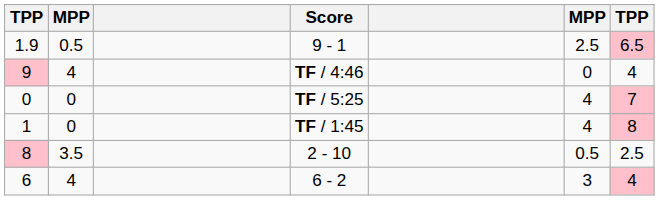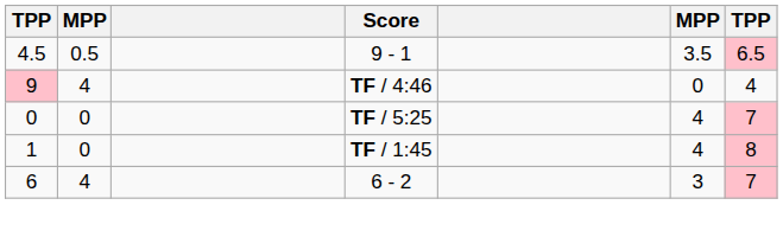 <table class="wikitable" style="text-align: center;" |>
 <tr>
 <th width="35">TPP</th>
 <th width="35">MPP</th>
 <th width="250"></th>
 <th width="75">Score</th>
 <th width="250"></th>
 <th width="35">MPP</th>
 <th width="35">TPP</th>
 </tr>
 <tr>
-<td>1.9</td>
+<td>4.5</td>
 <td>0.5</td>
 <td style="text-align:left;"><strong></strong></td>
 <td>9 - 1</td>
 <td style="text-align:left;"></td>
-<td>2.5</td>
+<td>3.5</td>
 <td bgcolor=pink>6.5</td>
 </tr>
 <tr>
 <td bgcolor=pink>9</td>
 <td>4</td>
 <td style="text-align:left;"></td>
 <td><strong>TF</strong> / 4:46</td>
 <td style="text-align:left;"><strong></strong></td>
 <td>0</td>
 <td>4</td>
 </tr>
 <tr>
 <td>0</td>
 <td>0</td>
 <td style="text-align:left;"><strong></strong></td>
 <td><strong>TF</strong> / 5:25</td>
 <td style="text-align:left;"></td>
 <td>4</td>
 <td bgcolor=pink>7</td>
 </tr>
 <tr>
 <td>1</td>
 <td>0</td>
 <td style="text-align:left;"><strong></strong></td>
 <td><strong>TF</strong> / 1:45</td>
 <td style="text-align:left;"></td>
 <td>4</td>
 <td bgcolor=pink>8</td>
 </tr>
 <tr>
-<td bgcolor=pink>8</td>
-<td>3.5</td>
-<td style="text-align:left;"></td>
-<td>2 - 10</td>
-<td style="text-align:left;"><strong></strong></td>
-<td>0.5</td>
-<td>2.5</td>
-</tr>
-<tr>
 <td>6</td>
 <td>4</td>
 <td style="text-align:left;"><strong></strong></td>
 <td>6 - 2</td>
 <td style="text-align:left;"></td>
 <td>3</td>
-<td bgcolor=pink>4</td>
+<td bgcolor=pink>7</td>
 </tr>
 </table>
